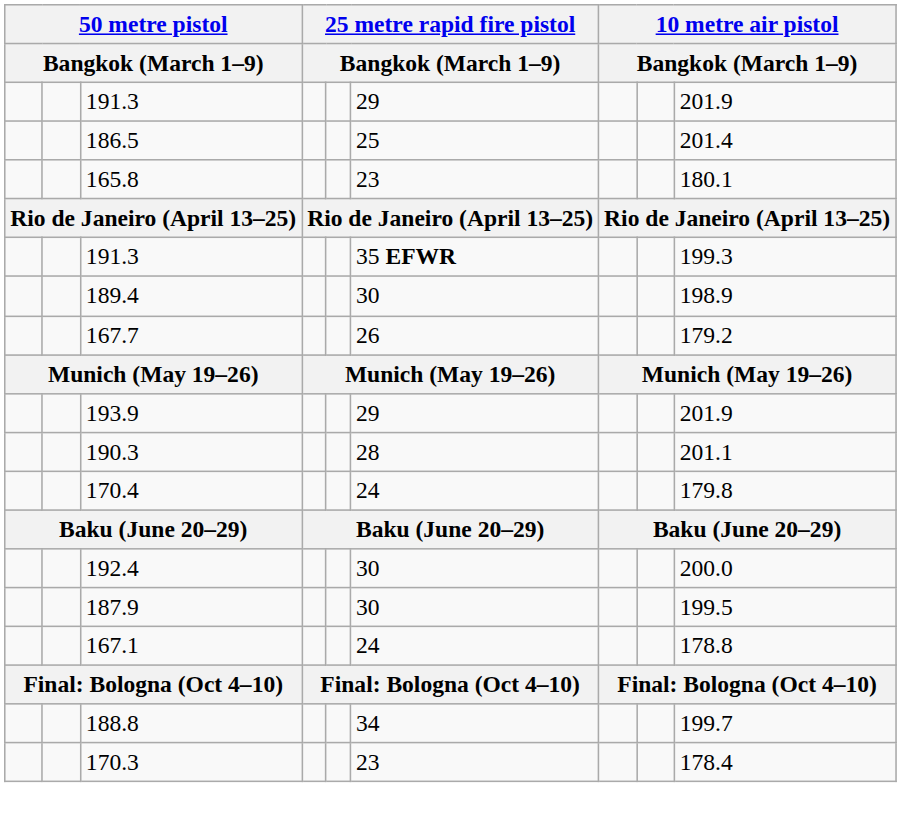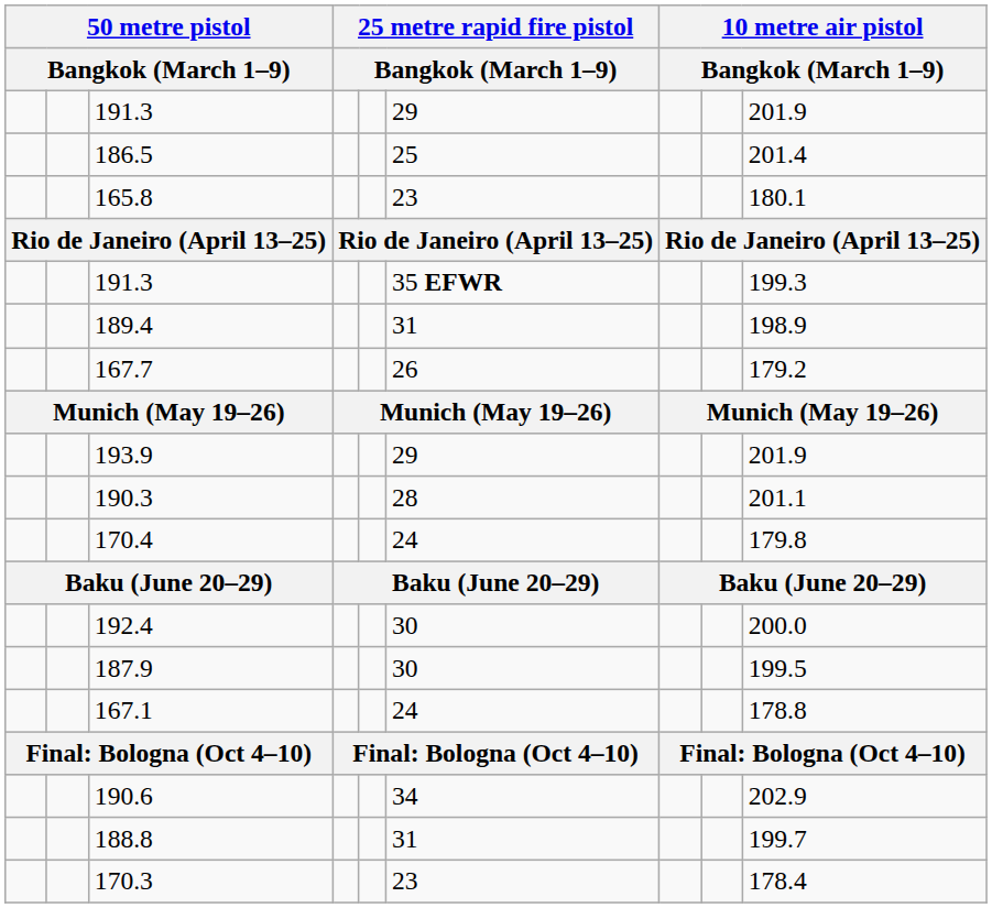 <table class="wikitable" style="font-size: 95%">
 <tr>
 <th colspan=3><a href='#'>50 metre pistol</a></th>
 <th colspan=3><a href='#'>25 metre rapid fire pistol</a></th>
 <th colspan=3><a href='#'>10 metre air pistol</a></th>
 </tr>
 <tr>
 <th colspan=3>Bangkok (March 1–9)</th>
 <th colspan=3>Bangkok (March 1–9)</th>
 <th colspan=3>Bangkok (March 1–9)</th>
 </tr>
 <tr>
 <td></td>
 <td></td>
 <td>191.3</td>
 <td></td>
 <td></td>
 <td>29</td>
 <td></td>
 <td></td>
 <td>201.9</td>
 </tr>
 <tr>
 <td></td>
 <td></td>
 <td>186.5</td>
 <td></td>
 <td></td>
 <td>25</td>
 <td></td>
 <td></td>
 <td>201.4</td>
 </tr>
 <tr>
 <td></td>
 <td></td>
 <td>165.8</td>
 <td></td>
 <td></td>
 <td>23</td>
 <td></td>
 <td></td>
 <td>180.1</td>
 </tr>
 <tr>
 <th colspan=3>Rio de Janeiro (April 13–25)</th>
 <th colspan=3>Rio de Janeiro (April 13–25)</th>
 <th colspan=3>Rio de Janeiro (April 13–25)</th>
 </tr>
 <tr>
 <td></td>
 <td></td>
 <td>191.3</td>
 <td></td>
 <td></td>
 <td>35 <strong>EFWR</strong></td>
 <td></td>
 <td></td>
 <td>199.3</td>
 </tr>
 <tr>
 <td></td>
 <td></td>
 <td>189.4</td>
 <td></td>
 <td></td>
-<td>30</td>
+<td>31</td>
 <td></td>
 <td></td>
 <td>198.9</td>
 </tr>
 <tr>
 <td></td>
 <td></td>
 <td>167.7</td>
 <td></td>
 <td></td>
 <td>26</td>
 <td></td>
 <td></td>
 <td>179.2</td>
 </tr>
 <tr>
 <th colspan=3>Munich (May 19–26)</th>
 <th colspan=3>Munich (May 19–26)</th>
 <th colspan=3>Munich (May 19–26)</th>
 </tr>
 <tr>
 <td></td>
 <td></td>
 <td>193.9</td>
 <td></td>
 <td></td>
 <td>29</td>
 <td></td>
 <td></td>
 <td>201.9</td>
 </tr>
 <tr>
 <td></td>
 <td></td>
 <td>190.3</td>
 <td></td>
 <td></td>
 <td>28</td>
 <td></td>
 <td></td>
 <td>201.1</td>
 </tr>
 <tr>
 <td></td>
 <td></td>
 <td>170.4</td>
 <td></td>
 <td></td>
 <td>24</td>
 <td></td>
 <td></td>
 <td>179.8</td>
 </tr>
 <tr>
 <th colspan=3>Baku (June 20–29)</th>
 <th colspan=3>Baku (June 20–29)</th>
 <th colspan=3>Baku (June 20–29)</th>
 </tr>
 <tr>
 <td></td>
 <td></td>
 <td>192.4</td>
 <td></td>
 <td></td>
 <td>30</td>
 <td></td>
 <td></td>
 <td>200.0</td>
 </tr>
 <tr>
 <td></td>
 <td></td>
 <td>187.9</td>
 <td></td>
 <td></td>
 <td>30</td>
 <td></td>
 <td></td>
 <td>199.5</td>
 </tr>
 <tr>
 <td></td>
 <td></td>
 <td>167.1</td>
 <td></td>
 <td></td>
 <td>24</td>
 <td></td>
 <td></td>
 <td>178.8</td>
 </tr>
 <tr>
 <th colspan=3>Final: Bologna (Oct 4–10)</th>
 <th colspan=3>Final: Bologna (Oct 4–10)</th>
 <th colspan=3>Final: Bologna (Oct 4–10)</th>
 </tr>
 <tr>
 <td></td>
 <td></td>
+<td>190.6</td>
+<td></td>
+<td></td>
+<td>34</td>
+<td></td>
+<td></td>
+<td>202.9</td>
+</tr>
+<tr>
+<td></td>
+<td></td>
 <td>188.8</td>
 <td></td>
 <td></td>
-<td>34</td>
+<td>31</td>
 <td></td>
 <td></td>
 <td>199.7</td>
 </tr>
 <tr>
 <td></td>
 <td></td>
 <td>170.3</td>
 <td></td>
 <td></td>
 <td>23</td>
 <td></td>
 <td></td>
 <td>178.4</td>
 </tr>
 </table>
